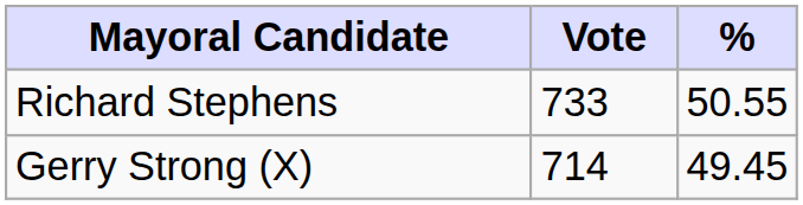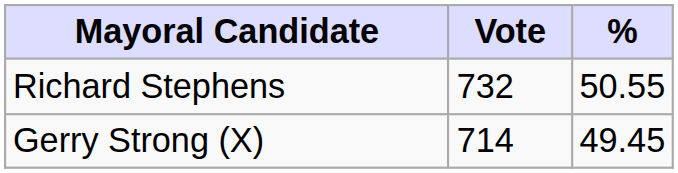 <table class="wikitable">
 <tr>
 <th style="background:#ddf; width:200px;">Mayoral Candidate </th>
 <th style="background:#ddf; width:50px;">Vote</th>
 <th style="background:#ddf; width:30px;">%</th>
 </tr>
 <tr>
 <td>Richard Stephens</td>
-<td>733</td>
+<td>732</td>
 <td>50.55</td>
 </tr>
 <tr>
 <td>Gerry Strong (X)</td>
 <td>714</td>
 <td>49.45</td>
 </tr>
 </table>
